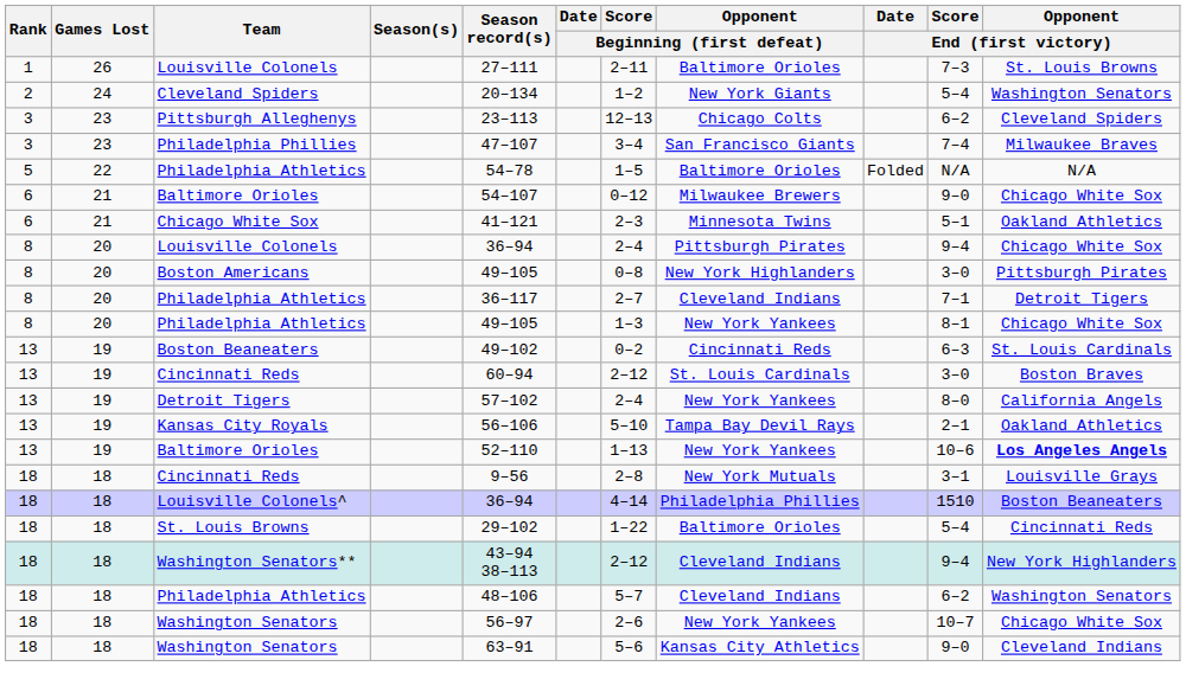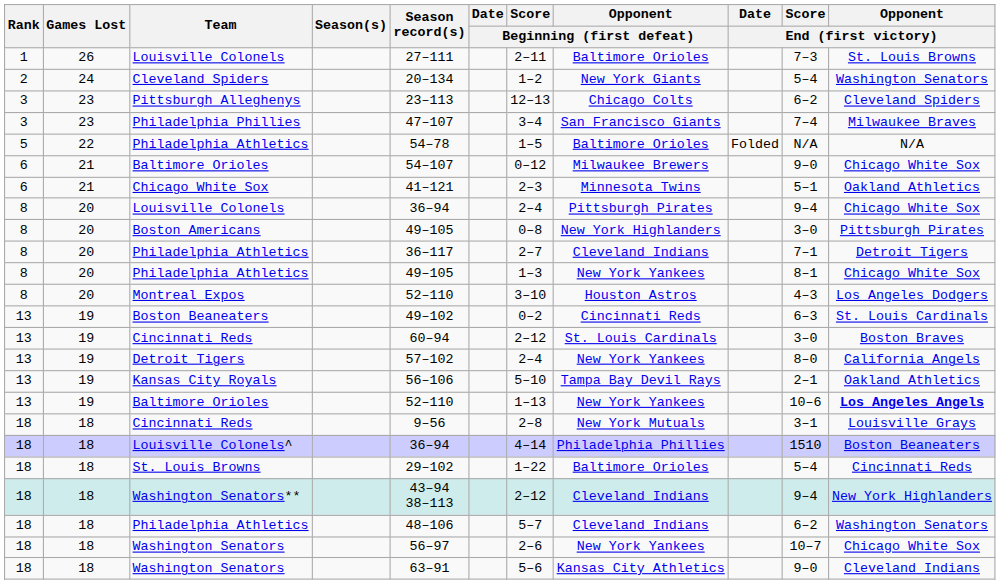 <table class="wikitable sortable" style="text-align:center; font-size:95%">
 <tr>
 <th rowspan="2">Rank</th>
 <th rowspan="2">Games Lost</th>
 <th rowspan="2">Team</th>
 <th rowspan="2">Season(s)</th>
 <th rowspan="2">Season<br>record(s)</th>
 <th>Date</th>
 <th class="unsortable">Score</th>
 <th>Opponent</th>
 <th>Date</th>
 <th class="unsortable">Score</th>
 <th>Opponent</th>
 </tr>
 <tr class="unsortable">
 <th colspan="3">Beginning (first defeat)</th>
 <th colspan="3">End (first victory)</th>
 </tr>
 <tr>
 <td>1</td>
 <td>26</td>
 <td style="text-align:left;"><a href='#'>Louisville Colonels</a></td>
 <td></td>
 <td>27–111</td>
 <td></td>
 <td>2–11</td>
 <td><a href='#'>Baltimore Orioles</a></td>
 <td></td>
 <td>7–3</td>
 <td><a href='#'>St. Louis Browns</a></td>
 </tr>
 <tr>
 <td>2</td>
 <td>24</td>
 <td style="text-align:left;"><a href='#'>Cleveland Spiders</a></td>
 <td></td>
 <td>20–134</td>
 <td></td>
 <td>1–2</td>
 <td><a href='#'>New York Giants</a></td>
 <td></td>
 <td>5–4</td>
 <td><a href='#'>Washington Senators</a></td>
 </tr>
 <tr>
 <td>3 </td>
 <td>23</td>
 <td style="text-align:left;"><a href='#'>Pittsburgh Alleghenys</a></td>
 <td></td>
 <td>23–113</td>
 <td></td>
 <td>12–13</td>
 <td><a href='#'>Chicago Colts</a></td>
 <td></td>
 <td>6–2</td>
 <td><a href='#'>Cleveland Spiders</a></td>
 </tr>
 <tr>
 <td>3 </td>
 <td>23</td>
 <td style="text-align:left;"><a href='#'>Philadelphia Phillies</a></td>
 <td></td>
 <td>47–107</td>
 <td></td>
 <td>3–4</td>
 <td><a href='#'>San Francisco Giants</a></td>
 <td></td>
 <td>7–4</td>
 <td><a href='#'>Milwaukee Braves</a></td>
 </tr>
 <tr>
 <td>5</td>
 <td>22</td>
 <td style="text-align:left;"><a href='#'>Philadelphia Athletics</a></td>
 <td></td>
 <td>54–78</td>
 <td></td>
 <td>1–5</td>
 <td><a href='#'>Baltimore Orioles</a></td>
 <td>Folded</td>
 <td>N/A</td>
 <td>N/A</td>
 </tr>
 <tr>
 <td>6 </td>
 <td>21</td>
 <td style="text-align:left;"><a href='#'>Baltimore Orioles</a></td>
 <td></td>
 <td>54–107</td>
 <td></td>
 <td>0–12</td>
 <td><a href='#'>Milwaukee Brewers</a></td>
 <td></td>
 <td>9–0</td>
 <td><a href='#'>Chicago White Sox</a></td>
 </tr>
 <tr>
 <td>6 </td>
 <td>21</td>
 <td style="text-align:left;"><a href='#'>Chicago White Sox</a></td>
 <td></td>
 <td>41–121</td>
 <td></td>
 <td>2–3</td>
 <td><a href='#'>Minnesota Twins</a></td>
 <td></td>
 <td>5–1</td>
 <td><a href='#'>Oakland Athletics</a></td>
 </tr>
 <tr>
 <td>8 </td>
 <td>20</td>
 <td style="text-align:left;"><a href='#'>Louisville Colonels</a></td>
 <td></td>
 <td>36–94</td>
 <td></td>
 <td>2–4</td>
 <td><a href='#'>Pittsburgh Pirates</a></td>
 <td></td>
 <td>9–4</td>
 <td><a href='#'>Chicago White Sox</a></td>
 </tr>
 <tr>
 <td>8 </td>
 <td>20</td>
 <td style="text-align:left;"><a href='#'>Boston Americans</a></td>
 <td></td>
 <td>49–105</td>
 <td></td>
 <td>0–8</td>
 <td><a href='#'>New York Highlanders</a></td>
 <td></td>
 <td>3–0</td>
 <td><a href='#'>Pittsburgh Pirates</a></td>
 </tr>
 <tr>
 <td>8 </td>
 <td>20</td>
 <td style="text-align:left;"><a href='#'>Philadelphia Athletics</a></td>
 <td></td>
 <td>36–117</td>
 <td></td>
 <td>2–7</td>
 <td><a href='#'>Cleveland Indians</a></td>
 <td></td>
 <td>7–1</td>
 <td><a href='#'>Detroit Tigers</a></td>
 </tr>
 <tr>
 <td>8 </td>
 <td>20</td>
 <td style="text-align:left;"><a href='#'>Philadelphia Athletics</a></td>
 <td></td>
 <td>49–105</td>
 <td></td>
 <td>1–3</td>
 <td><a href='#'>New York Yankees</a></td>
 <td></td>
 <td>8–1</td>
 <td><a href='#'>Chicago White Sox</a></td>
 </tr>
 <tr>
+<td>8 </td>
+<td>20</td>
+<td style="text-align:left;"><a href='#'>Montreal Expos</a></td>
+<td></td>
+<td>52–110</td>
+<td></td>
+<td>3–10</td>
+<td><a href='#'>Houston Astros</a></td>
+<td></td>
+<td>4–3</td>
+<td><a href='#'>Los Angeles Dodgers</a></td>
+</tr>
+<tr>
 <td>13 </td>
 <td>19</td>
 <td style="text-align:left;"><a href='#'>Boston Beaneaters</a></td>
 <td></td>
 <td>49–102</td>
 <td></td>
 <td>0–2</td>
 <td><a href='#'>Cincinnati Reds</a></td>
 <td></td>
 <td>6–3</td>
 <td><a href='#'>St. Louis Cardinals</a></td>
 </tr>
 <tr>
 <td>13 </td>
 <td>19</td>
 <td style="text-align:left;"><a href='#'>Cincinnati Reds</a></td>
 <td></td>
 <td>60–94</td>
 <td></td>
 <td>2–12</td>
 <td><a href='#'>St. Louis Cardinals</a></td>
 <td></td>
 <td>3–0</td>
 <td><a href='#'>Boston Braves</a></td>
 </tr>
 <tr>
 <td>13 </td>
 <td>19</td>
 <td style="text-align:left;"><a href='#'>Detroit Tigers</a></td>
 <td></td>
 <td>57–102</td>
 <td></td>
 <td>2–4</td>
 <td><a href='#'>New York Yankees</a></td>
 <td></td>
 <td>8–0</td>
 <td><a href='#'>California Angels</a></td>
 </tr>
 <tr>
 <td>13 </td>
 <td>19</td>
 <td style="text-align:left;"><a href='#'>Kansas City Royals</a></td>
 <td></td>
 <td>56–106</td>
 <td></td>
 <td>5–10</td>
 <td><a href='#'>Tampa Bay Devil Rays</a></td>
 <td></td>
 <td>2–1</td>
 <td><a href='#'>Oakland Athletics</a></td>
 </tr>
 <tr>
 <td>13 </td>
 <td>19</td>
 <td style="text-align:left;"><a href='#'>Baltimore Orioles</a></td>
 <td></td>
 <td>52–110</td>
 <td></td>
 <td>1–13</td>
 <td><a href='#'>New York Yankees</a></td>
 <td></td>
 <td>10–6</td>
 <td><strong><a href='#'>Los Angeles Angels</a></strong></td>
 </tr>
 <tr>
 <td>18 </td>
 <td>18</td>
 <td style="text-align:left;"><a href='#'>Cincinnati Reds</a></td>
 <td></td>
 <td>9–56</td>
 <td></td>
 <td>2–8</td>
 <td><a href='#'>New York Mutuals</a></td>
 <td></td>
 <td>3–1</td>
 <td><a href='#'>Louisville Grays</a></td>
 </tr>
 <tr style="background:#ccf;">
 <td>18 </td>
 <td>18</td>
 <td style="text-align:left;"><a href='#'>Louisville Colonels</a>^</td>
 <td></td>
 <td>36–94</td>
 <td></td>
 <td>4–14</td>
 <td><a href='#'>Philadelphia Phillies</a></td>
 <td></td>
 <td>1510</td>
 <td><a href='#'>Boston Beaneaters</a></td>
 </tr>
 <tr>
 <td>18 </td>
 <td>18</td>
 <td style="text-align:left;"><a href='#'>St. Louis Browns</a></td>
 <td></td>
 <td>29–102</td>
 <td></td>
 <td>1–22</td>
 <td><a href='#'>Baltimore Orioles</a></td>
 <td></td>
 <td>5–4</td>
 <td><a href='#'>Cincinnati Reds</a></td>
 </tr>
 <tr bgcolor="#cfecec">
 <td>18 </td>
 <td>18</td>
 <td style="text-align:left;"><a href='#'>Washington Senators</a>**</td>
 <td data-sort-value=1903><br></td>
 <td>43–94<br>38–113</td>
 <td></td>
 <td>2–12</td>
 <td><a href='#'>Cleveland Indians</a></td>
 <td></td>
 <td>9–4</td>
 <td><a href='#'>New York Highlanders</a></td>
 </tr>
 <tr>
 <td>18 </td>
 <td>18</td>
 <td style="text-align:left;"><a href='#'>Philadelphia Athletics</a></td>
 <td></td>
 <td>48–106</td>
 <td></td>
 <td>5–7</td>
 <td><a href='#'>Cleveland Indians</a></td>
 <td></td>
 <td>6–2</td>
 <td><a href='#'>Washington Senators</a></td>
 </tr>
 <tr>
 <td>18 </td>
 <td>18</td>
 <td style="text-align:left;"><a href='#'>Washington Senators</a></td>
 <td></td>
 <td>56–97</td>
 <td></td>
 <td>2–6</td>
 <td><a href='#'>New York Yankees</a></td>
 <td></td>
 <td>10–7</td>
 <td><a href='#'>Chicago White Sox</a></td>
 </tr>
 <tr>
 <td>18 </td>
 <td>18</td>
 <td style="text-align:left;"><a href='#'>Washington Senators</a></td>
 <td></td>
 <td>63–91</td>
 <td></td>
 <td>5–6 </td>
 <td><a href='#'>Kansas City Athletics</a></td>
 <td></td>
 <td>9–0</td>
 <td><a href='#'>Cleveland Indians</a></td>
 </tr>
 </table>
